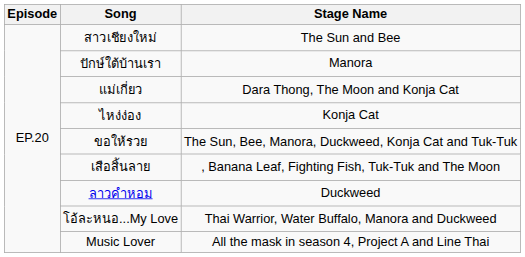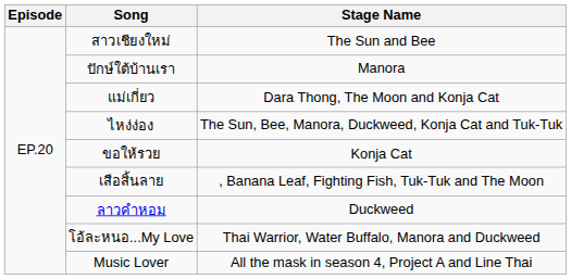 <table class="wikitable" style="text-align:center">
 <tr>
 <th>Episode</th>
 <th>Song</th>
 <th>Stage Name</th>
 </tr>
 <tr>
 <td rowspan="9" align="center">EP.20</td>
 <td align="center">สาวเชียงใหม่</td>
 <td align="center">The Sun and Bee</td>
 </tr>
 <tr>
 <td>ปักษ์ใต้บ้านเรา</td>
 <td>Manora</td>
 </tr>
 <tr>
 <td>แม่เกี่ยว</td>
 <td>Dara Thong, The Moon and Konja Cat</td>
 </tr>
 <tr>
 <td>ไหง่ง่อง</td>
-<td>Konja Cat</td>
+<td>The Sun, Bee, Manora, Duckweed, Konja Cat and Tuk-Tuk</td>
 </tr>
 <tr>
 <td>ขอให้รวย</td>
-<td>The Sun, Bee, Manora, Duckweed, Konja Cat and Tuk-Tuk</td>
+<td>Konja Cat</td>
 </tr>
 <tr>
 <td>เสือสิ้นลาย</td>
 <td>, Banana Leaf, Fighting Fish, Tuk-Tuk and The Moon</td>
 </tr>
 <tr>
 <td><a href='#'>ลาวคำหอม</a></td>
 <td>Duckweed</td>
 </tr>
 <tr>
 <td>โอ้ละหนอ...My Love</td>
 <td>Thai Warrior, Water Buffalo, Manora and Duckweed</td>
 </tr>
 <tr>
 <td>Music Lover</td>
 <td>All the mask in season 4, Project A and Line Thai</td>
 </tr>
 </table>
